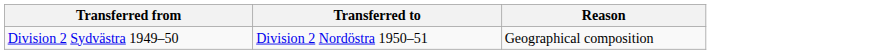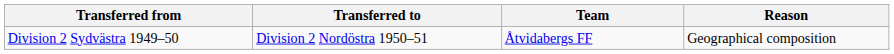 <table class="wikitable" style="text-align: left;">
 <tr>
 <th style="width: 275px;">Transferred from</th>
 <th style="width: 275px;">Transferred to</th>
+<th style="width: 200px;">Team</th>
 <th style="width: 225px;">Reason</th>
 </tr>
 <tr>
 <td><a href='#'>Division 2</a> <a href='#'>Sydvästra</a> 1949–50</td>
 <td><a href='#'>Division 2</a> <a href='#'>Nordöstra</a> 1950–51</td>
+<td><a href='#'>Åtvidabergs FF</a></td>
 <td>Geographical composition</td>
 </tr>
 </table>
